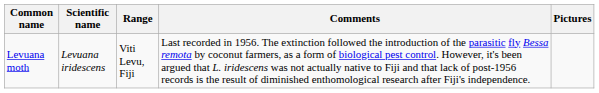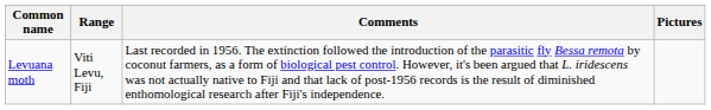 <table class="wikitable sortable">
 <tr>
 <th>Common name</th>
-<th>Scientific name</th>
 <th>Range</th>
 <th class="unsortable">Comments</th>
 <th class="unsortable">Pictures</th>
 </tr>
 <tr>
 <td><a href='#'>Levuana moth</a></td>
-<td><em>Levuana iridescens</em></td>
 <td>Viti Levu, Fiji</td>
 <td>Last recorded in 1956. The extinction followed the introduction of the <a href='#'>parasitic</a> <a href='#'>fly</a> <em><a href='#'>Bessa remota</a></em> by coconut farmers, as a form of <a href='#'>biological pest control</a>. However, it's been argued that <em>L. iridescens</em> was not actually native to Fiji and that lack of post-1956 records is the result of diminished enthomological research after Fiji's independence.</td>
 <td></td>
 </tr>
 </table>
